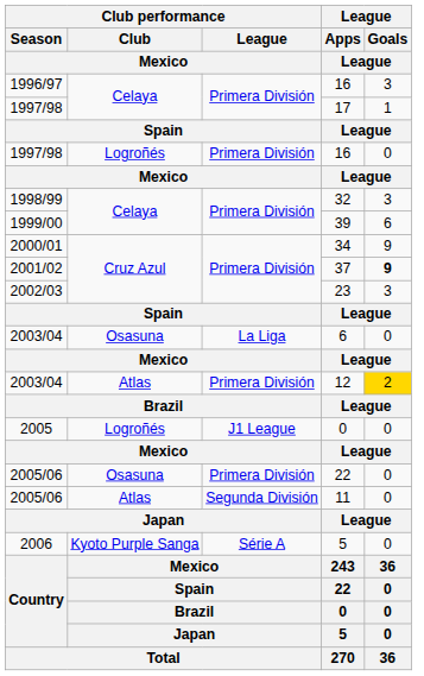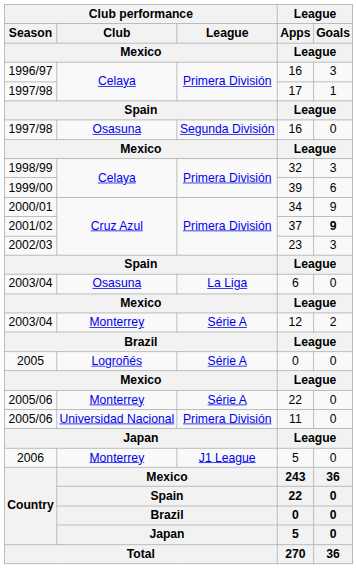 <table class="wikitable" style="text-align:center;">
 <tr>
 <th colspan=3>Club performance</th>
 <th colspan=2>League</th>
 </tr>
 <tr>
 <th>Season</th>
 <th>Club</th>
 <th>League</th>
 <th>Apps</th>
 <th>Goals</th>
 </tr>
 <tr>
 <th colspan=3>Mexico</th>
 <th colspan=2>League</th>
 </tr>
 <tr>
 <td>1996/97</td>
 <td rowspan="2"><a href='#'>Celaya</a></td>
 <td rowspan="2"><a href='#'>Primera División</a></td>
 <td>16</td>
 <td>3</td>
 </tr>
 <tr>
 <td>1997/98</td>
 <td>17</td>
 <td>1</td>
 </tr>
 <tr>
 <th colspan=3>Spain</th>
 <th colspan=2>League</th>
 </tr>
 <tr>
 <td>1997/98</td>
-<td><a href='#'>Logroñés</a></td>
-<td><a href='#'>Primera División</a></td>
+<td><a href='#'>Osasuna</a></td>
+<td><a href='#'>Segunda División</a></td>
 <td>16</td>
 <td>0</td>
 </tr>
 <tr>
 <th colspan=3>Mexico</th>
 <th colspan=2>League</th>
 </tr>
 <tr>
 <td>1998/99</td>
 <td rowspan="2"><a href='#'>Celaya</a></td>
 <td rowspan="2"><a href='#'>Primera División</a></td>
 <td>32</td>
 <td>3</td>
 </tr>
 <tr>
 <td>1999/00</td>
 <td>39</td>
 <td>6</td>
 </tr>
 <tr>
 <td>2000/01</td>
 <td rowspan="3"><a href='#'>Cruz Azul</a></td>
 <td rowspan="3"><a href='#'>Primera División</a></td>
 <td>34</td>
 <td>9</td>
 </tr>
 <tr>
 <td>2001/02</td>
 <td>37</td>
 <td><strong>9</strong></td>
 </tr>
 <tr>
 <td>2002/03</td>
 <td>23</td>
 <td>3</td>
 </tr>
 <tr>
 <th colspan=3>Spain</th>
 <th colspan=2>League</th>
 </tr>
 <tr>
 <td>2003/04</td>
 <td><a href='#'>Osasuna</a></td>
 <td><a href='#'>La Liga</a></td>
 <td>6</td>
 <td>0</td>
 </tr>
 <tr>
 <th colspan=3>Mexico</th>
 <th colspan=2>League</th>
 </tr>
 <tr>
 <td>2003/04</td>
-<td><a href='#'>Atlas</a></td>
-<td><a href='#'>Primera División</a></td>
+<td><a href='#'>Monterrey</a></td>
+<td><a href='#'>Série A</a></td>
 <td>12</td>
-<td style="background: gold;">2</td>
+<td>2</td>
 </tr>
 <tr>
 <th colspan=3>Brazil</th>
 <th colspan=2>League</th>
 </tr>
 <tr>
 <td>2005</td>
 <td><a href='#'>Logroñés</a></td>
-<td><a href='#'>J1 League</a></td>
+<td><a href='#'>Série A</a></td>
 <td>0</td>
 <td>0</td>
 </tr>
 <tr>
 <th colspan=3>Mexico</th>
 <th colspan=2>League</th>
 </tr>
 <tr>
 <td>2005/06</td>
-<td><a href='#'>Osasuna</a></td>
-<td><a href='#'>Primera División</a></td>
+<td><a href='#'>Monterrey</a></td>
+<td><a href='#'>Série A</a></td>
 <td>22</td>
 <td>0</td>
 </tr>
 <tr>
 <td>2005/06</td>
-<td><a href='#'>Atlas</a></td>
-<td><a href='#'>Segunda División</a></td>
+<td><a href='#'>Universidad Nacional</a></td>
+<td><a href='#'>Primera División</a></td>
 <td>11</td>
 <td>0</td>
 </tr>
 <tr>
 <th colspan=3>Japan</th>
 <th colspan=2>League</th>
 </tr>
 <tr>
 <td>2006</td>
-<td><a href='#'>Kyoto Purple Sanga</a></td>
-<td><a href='#'>Série A</a></td>
+<td><a href='#'>Monterrey</a></td>
+<td><a href='#'>J1 League</a></td>
 <td>5</td>
 <td>0</td>
 </tr>
 <tr>
 <th rowspan=4>Country</th>
 <th colspan=2>Mexico</th>
 <th>243</th>
 <th>36</th>
 </tr>
 <tr>
 <th colspan=2>Spain</th>
 <th>22</th>
 <th>0</th>
 </tr>
 <tr>
 <th colspan=2>Brazil</th>
 <th>0</th>
 <th>0</th>
 </tr>
 <tr>
 <th colspan=2>Japan</th>
 <th>5</th>
 <th>0</th>
 </tr>
 <tr>
 <th colspan=3>Total</th>
 <th>270</th>
 <th>36</th>
 </tr>
 </table>
